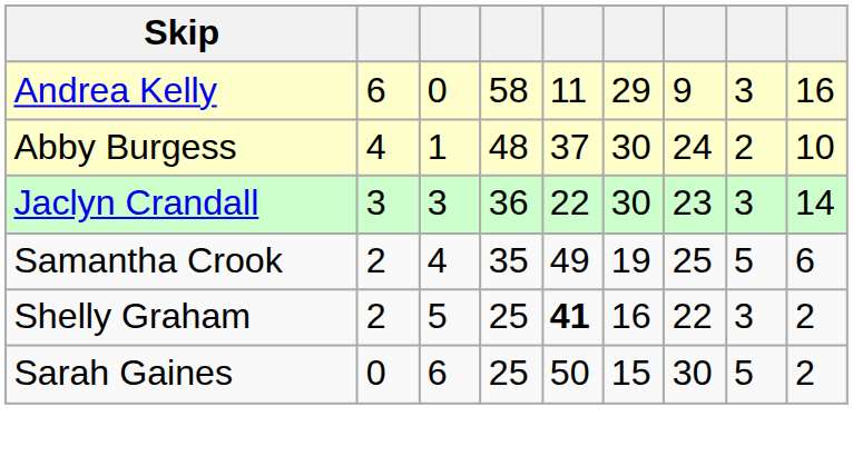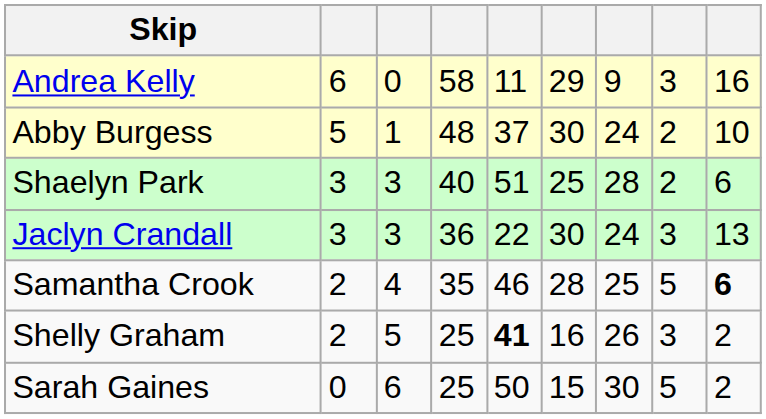 <table class=wikitable>
 <tr>
 <th width=150>Skip</th>
 <th width=20></th>
 <th width=20></th>
 <th width=20></th>
 <th width=20></th>
 <th width=20></th>
 <th width=20></th>
 <th width=20></th>
 <th width=20></th>
 </tr>
 <tr bgcolor=#ffffcc>
 <td><a href='#'>Andrea Kelly</a></td>
 <td>6</td>
 <td>0</td>
 <td>58</td>
 <td>11</td>
 <td>29</td>
 <td>9</td>
 <td>3</td>
 <td>16</td>
 </tr>
 <tr bgcolor=#ffffcc>
 <td>Abby Burgess</td>
-<td>4</td>
+<td>5</td>
 <td>1</td>
 <td>48</td>
 <td>37</td>
 <td>30</td>
 <td>24</td>
 <td>2</td>
 <td>10</td>
 </tr>
 <tr bgcolor=#ccffcc>
+<td>Shaelyn Park</td>
+<td>3</td>
+<td>3</td>
+<td>40</td>
+<td>51</td>
+<td>25</td>
+<td>28</td>
+<td>2</td>
+<td>6</td>
+</tr>
+<tr bgcolor=#ccffcc>
 <td><a href='#'>Jaclyn Crandall</a></td>
 <td>3</td>
 <td>3</td>
 <td>36</td>
 <td>22</td>
 <td>30</td>
-<td>23</td>
+<td>24</td>
 <td>3</td>
-<td>14</td>
+<td>13</td>
 </tr>
 <tr>
 <td>Samantha Crook</td>
 <td>2</td>
 <td>4</td>
 <td>35</td>
-<td>49</td>
-<td>19</td>
+<td>46</td>
+<td>28</td>
 <td>25</td>
 <td>5</td>
-<td>6</td>
+<td><strong>6</strong></td>
 </tr>
 <tr>
 <td>Shelly Graham</td>
 <td>2</td>
 <td>5</td>
 <td>25</td>
 <td><strong>41</strong></td>
 <td>16</td>
-<td>22</td>
+<td>26</td>
 <td>3</td>
 <td>2</td>
 </tr>
 <tr>
 <td>Sarah Gaines</td>
 <td>0</td>
 <td>6</td>
 <td>25</td>
 <td>50</td>
 <td>15</td>
 <td>30</td>
 <td>5</td>
 <td>2</td>
 </tr>
 </table>
